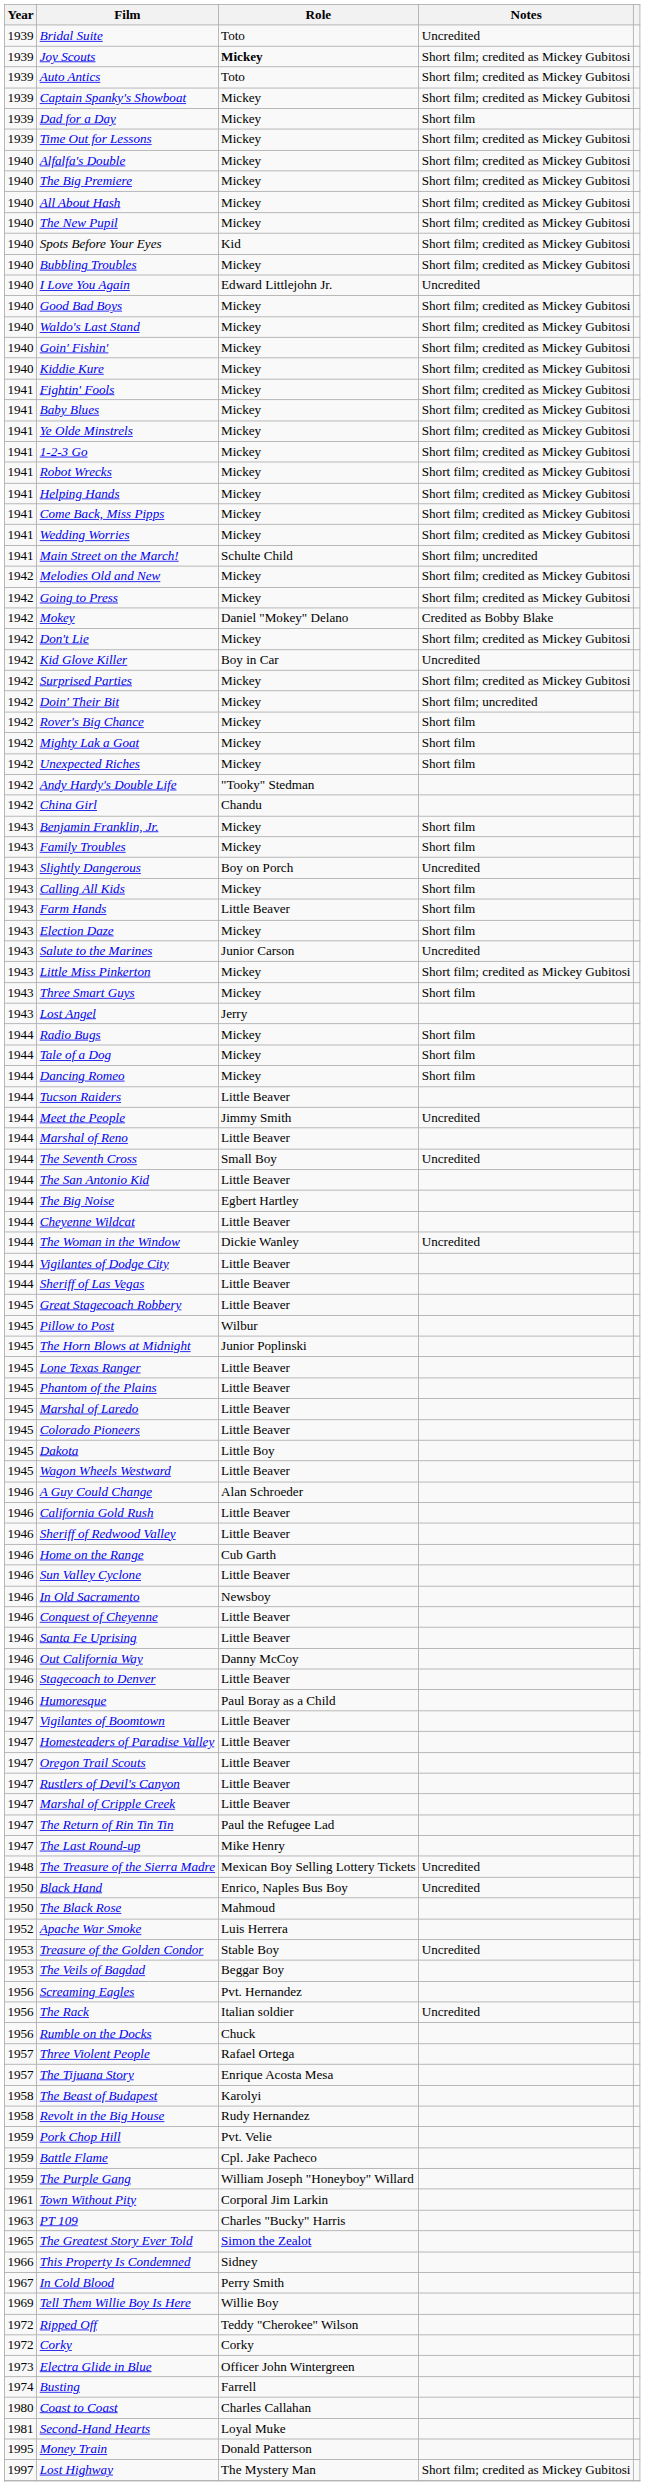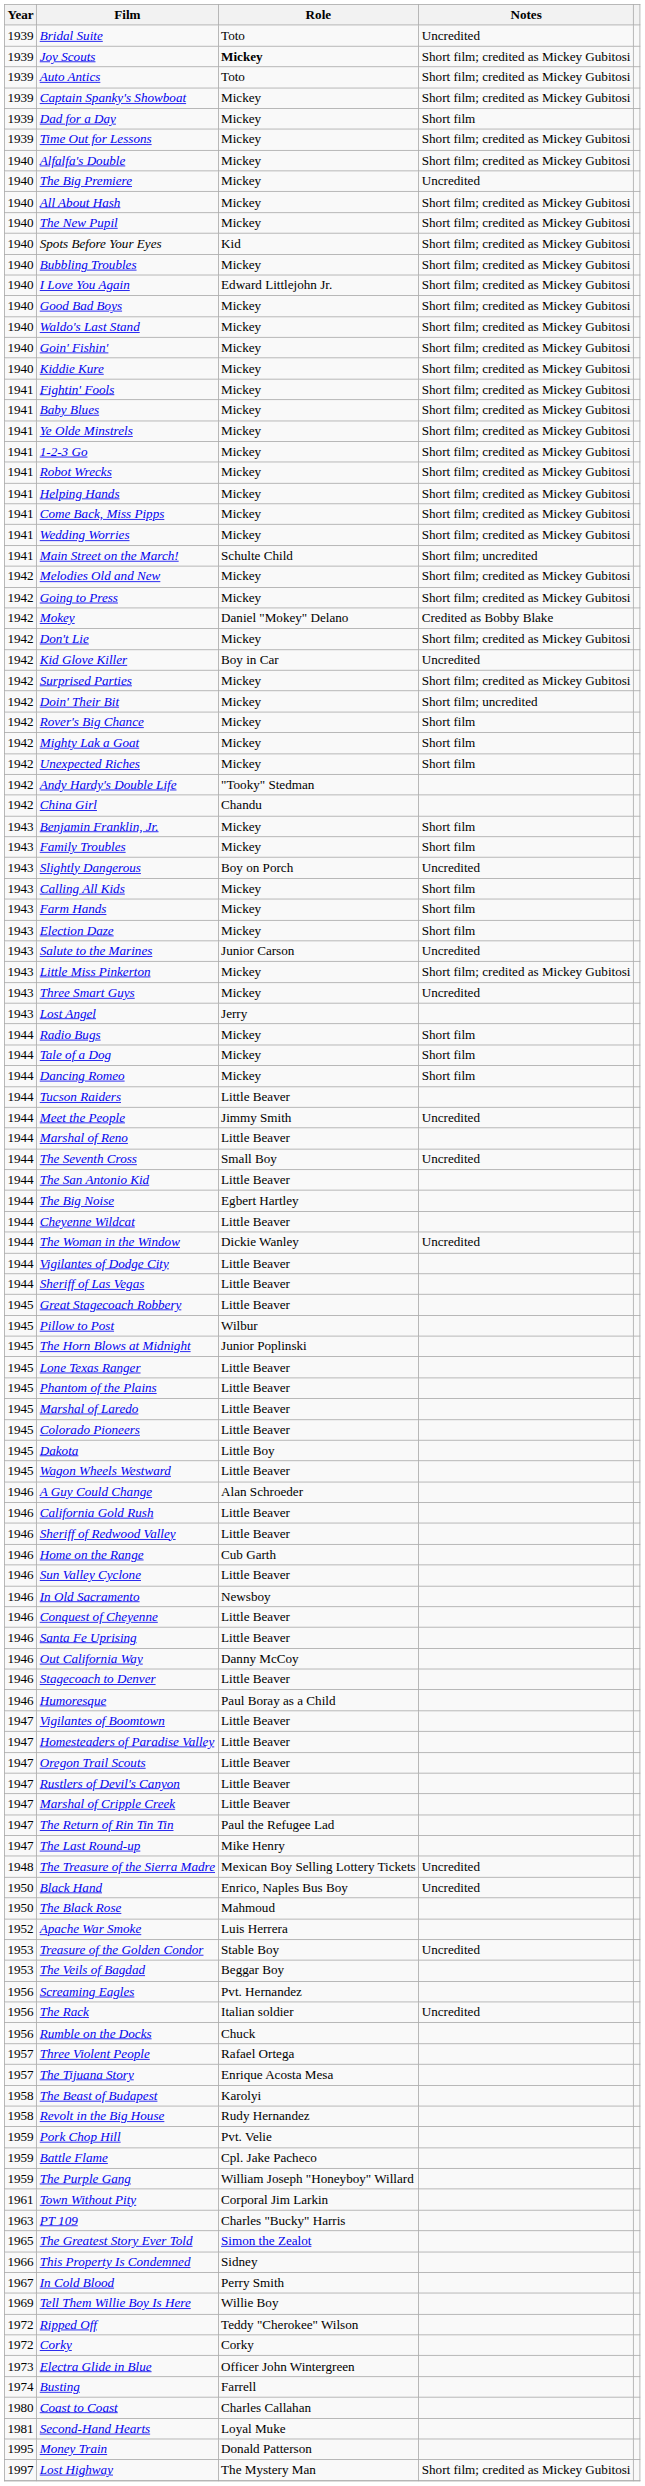 <table class="wikitable sortable">
 <tr style="text-align:center;">
 <th>Year</th>
 <th>Film</th>
 <th>Role</th>
 <th>Notes</th>
 <th></th>
 </tr>
 <tr>
 <td>1939</td>
 <td><em><a href='#'>Bridal Suite</a></em></td>
 <td>Toto</td>
 <td>Uncredited</td>
 <td></td>
 </tr>
 <tr>
 <td>1939</td>
 <td><em><a href='#'>Joy Scouts</a></em></td>
 <td><strong>Mickey</strong></td>
 <td>Short film; credited as Mickey Gubitosi</td>
 <td></td>
 </tr>
 <tr>
 <td>1939</td>
 <td><em><a href='#'>Auto Antics</a></em></td>
 <td>Toto</td>
 <td>Short film; credited as Mickey Gubitosi</td>
 <td></td>
 </tr>
 <tr>
 <td>1939</td>
 <td><em><a href='#'>Captain Spanky's Showboat</a></em></td>
 <td>Mickey</td>
 <td>Short film; credited as Mickey Gubitosi</td>
 <td></td>
 </tr>
 <tr>
 <td>1939</td>
 <td><em><a href='#'>Dad for a Day</a></em></td>
 <td>Mickey</td>
 <td>Short film</td>
 <td></td>
 </tr>
 <tr>
 <td>1939</td>
 <td><em><a href='#'>Time Out for Lessons</a></em></td>
 <td>Mickey</td>
 <td>Short film; credited as Mickey Gubitosi</td>
 <td></td>
 </tr>
 <tr>
 <td>1940</td>
 <td><em><a href='#'>Alfalfa's Double</a></em></td>
 <td>Mickey</td>
 <td>Short film; credited as Mickey Gubitosi</td>
 <td></td>
 </tr>
 <tr>
 <td>1940</td>
 <td><em><a href='#'>The Big Premiere</a></em></td>
 <td>Mickey</td>
-<td>Short film; credited as Mickey Gubitosi</td>
+<td>Uncredited</td>
 <td></td>
 </tr>
 <tr>
 <td>1940</td>
 <td><em><a href='#'>All About Hash</a></em></td>
 <td>Mickey</td>
 <td>Short film; credited as Mickey Gubitosi</td>
 <td></td>
 </tr>
 <tr>
 <td>1940</td>
 <td><em><a href='#'>The New Pupil</a></em></td>
 <td>Mickey</td>
 <td>Short film; credited as Mickey Gubitosi</td>
 <td></td>
 </tr>
 <tr>
 <td>1940</td>
 <td><em>Spots Before Your Eyes</em></td>
 <td>Kid</td>
 <td>Short film; credited as Mickey Gubitosi</td>
 <td></td>
 </tr>
 <tr>
 <td>1940</td>
 <td><em><a href='#'>Bubbling Troubles</a></em></td>
 <td>Mickey</td>
 <td>Short film; credited as Mickey Gubitosi</td>
 <td></td>
 </tr>
 <tr>
 <td>1940</td>
 <td><em><a href='#'>I Love You Again</a></em></td>
 <td>Edward Littlejohn Jr.</td>
-<td>Uncredited</td>
+<td>Short film; credited as Mickey Gubitosi</td>
 <td></td>
 </tr>
 <tr>
 <td>1940</td>
 <td><em><a href='#'>Good Bad Boys</a></em></td>
 <td>Mickey</td>
 <td>Short film; credited as Mickey Gubitosi</td>
 <td></td>
 </tr>
 <tr>
 <td>1940</td>
 <td><em><a href='#'>Waldo's Last Stand</a></em></td>
 <td>Mickey</td>
 <td>Short film; credited as Mickey Gubitosi</td>
 <td></td>
 </tr>
 <tr>
 <td>1940</td>
 <td><em><a href='#'>Goin' Fishin'</a></em></td>
 <td>Mickey</td>
 <td>Short film; credited as Mickey Gubitosi</td>
 <td></td>
 </tr>
 <tr>
 <td>1940</td>
 <td><em><a href='#'>Kiddie Kure</a></em></td>
 <td>Mickey</td>
 <td>Short film; credited as Mickey Gubitosi</td>
 <td></td>
 </tr>
 <tr>
 <td>1941</td>
 <td><em><a href='#'>Fightin' Fools</a></em></td>
 <td>Mickey</td>
 <td>Short film; credited as Mickey Gubitosi</td>
 <td></td>
 </tr>
 <tr>
 <td>1941</td>
 <td><em><a href='#'>Baby Blues</a></em></td>
 <td>Mickey</td>
 <td>Short film; credited as Mickey Gubitosi</td>
 <td></td>
 </tr>
 <tr>
 <td>1941</td>
 <td><em><a href='#'>Ye Olde Minstrels</a></em></td>
 <td>Mickey</td>
 <td>Short film; credited as Mickey Gubitosi</td>
 <td></td>
 </tr>
 <tr>
 <td>1941</td>
 <td><em><a href='#'>1-2-3 Go</a></em></td>
 <td>Mickey</td>
 <td>Short film; credited as Mickey Gubitosi</td>
 <td></td>
 </tr>
 <tr>
 <td>1941</td>
 <td><em><a href='#'>Robot Wrecks</a></em></td>
 <td>Mickey</td>
 <td>Short film; credited as Mickey Gubitosi</td>
 <td></td>
 </tr>
 <tr>
 <td>1941</td>
 <td><em><a href='#'>Helping Hands</a></em></td>
 <td>Mickey</td>
 <td>Short film; credited as Mickey Gubitosi</td>
 <td></td>
 </tr>
 <tr>
 <td>1941</td>
 <td><em><a href='#'>Come Back, Miss Pipps</a></em></td>
 <td>Mickey</td>
 <td>Short film; credited as Mickey Gubitosi</td>
 <td></td>
 </tr>
 <tr>
 <td>1941</td>
 <td><em><a href='#'>Wedding Worries</a></em></td>
 <td>Mickey</td>
 <td>Short film; credited as Mickey Gubitosi</td>
 <td></td>
 </tr>
 <tr>
 <td>1941</td>
 <td><em><a href='#'>Main Street on the March!</a></em></td>
 <td>Schulte Child</td>
 <td>Short film; uncredited</td>
 <td></td>
 </tr>
 <tr>
 <td>1942</td>
 <td><em><a href='#'>Melodies Old and New</a></em></td>
 <td>Mickey</td>
 <td>Short film; credited as Mickey Gubitosi</td>
 <td></td>
 </tr>
 <tr>
 <td>1942</td>
 <td><em><a href='#'>Going to Press</a></em></td>
 <td>Mickey</td>
 <td>Short film; credited as Mickey Gubitosi</td>
 <td></td>
 </tr>
 <tr>
 <td>1942</td>
 <td><em><a href='#'>Mokey</a></em></td>
 <td>Daniel "Mokey" Delano</td>
 <td>Credited as Bobby Blake</td>
 <td></td>
 </tr>
 <tr>
 <td>1942</td>
 <td><em><a href='#'>Don't Lie</a></em></td>
 <td>Mickey</td>
 <td>Short film; credited as Mickey Gubitosi</td>
 <td></td>
 </tr>
 <tr>
 <td>1942</td>
 <td><em><a href='#'>Kid Glove Killer</a></em></td>
 <td>Boy in Car</td>
 <td>Uncredited</td>
 <td></td>
 </tr>
 <tr>
 <td>1942</td>
 <td><em><a href='#'>Surprised Parties</a></em></td>
 <td>Mickey</td>
 <td>Short film; credited as Mickey Gubitosi</td>
 <td></td>
 </tr>
 <tr>
 <td>1942</td>
 <td><em><a href='#'>Doin' Their Bit</a></em></td>
 <td>Mickey</td>
 <td>Short film; uncredited</td>
 <td></td>
 </tr>
 <tr>
 <td>1942</td>
 <td><em><a href='#'>Rover's Big Chance</a></em></td>
 <td>Mickey</td>
 <td>Short film</td>
 <td></td>
 </tr>
 <tr>
 <td>1942</td>
 <td><em><a href='#'>Mighty Lak a Goat</a></em></td>
 <td>Mickey</td>
 <td>Short film</td>
 <td></td>
 </tr>
 <tr>
 <td>1942</td>
 <td><em><a href='#'>Unexpected Riches</a></em></td>
 <td>Mickey</td>
 <td>Short film</td>
 <td></td>
 </tr>
 <tr>
 <td>1942</td>
 <td><em><a href='#'>Andy Hardy's Double Life</a></em></td>
 <td>"Tooky" Stedman</td>
 <td></td>
 <td></td>
 </tr>
 <tr>
 <td>1942</td>
 <td><em><a href='#'>China Girl</a></em></td>
 <td>Chandu</td>
 <td></td>
 <td></td>
 </tr>
 <tr>
 <td>1943</td>
 <td><em><a href='#'>Benjamin Franklin, Jr.</a></em></td>
 <td>Mickey</td>
 <td>Short film</td>
 <td></td>
 </tr>
 <tr>
 <td>1943</td>
 <td><em><a href='#'>Family Troubles</a></em></td>
 <td>Mickey</td>
 <td>Short film</td>
 <td></td>
 </tr>
 <tr>
 <td>1943</td>
 <td><em><a href='#'>Slightly Dangerous</a></em></td>
 <td>Boy on Porch</td>
 <td>Uncredited</td>
 <td></td>
 </tr>
 <tr>
 <td>1943</td>
 <td><em><a href='#'>Calling All Kids</a></em></td>
 <td>Mickey</td>
 <td>Short film</td>
 <td></td>
 </tr>
 <tr>
 <td>1943</td>
 <td><em><a href='#'>Farm Hands</a></em></td>
-<td>Little Beaver</td>
+<td>Mickey</td>
 <td>Short film</td>
 <td></td>
 </tr>
 <tr>
 <td>1943</td>
 <td><em><a href='#'>Election Daze</a></em></td>
 <td>Mickey</td>
 <td>Short film</td>
 <td></td>
 </tr>
 <tr>
 <td>1943</td>
 <td><em><a href='#'>Salute to the Marines</a></em></td>
 <td>Junior Carson</td>
 <td>Uncredited</td>
 <td></td>
 </tr>
 <tr>
 <td>1943</td>
 <td><em><a href='#'>Little Miss Pinkerton</a></em></td>
 <td>Mickey</td>
 <td>Short film; credited as Mickey Gubitosi</td>
 <td></td>
 </tr>
 <tr>
 <td>1943</td>
 <td><em><a href='#'>Three Smart Guys</a></em></td>
 <td>Mickey</td>
-<td>Short film</td>
+<td>Uncredited</td>
 <td></td>
 </tr>
 <tr>
 <td>1943</td>
 <td><em><a href='#'>Lost Angel</a></em></td>
 <td>Jerry</td>
 <td></td>
 <td></td>
 </tr>
 <tr>
 <td>1944</td>
 <td><em><a href='#'>Radio Bugs</a></em></td>
 <td>Mickey</td>
 <td>Short film</td>
 <td></td>
 </tr>
 <tr>
 <td>1944</td>
 <td><em><a href='#'>Tale of a Dog</a></em></td>
 <td>Mickey</td>
 <td>Short film</td>
 <td></td>
 </tr>
 <tr>
 <td>1944</td>
 <td><em><a href='#'>Dancing Romeo</a></em></td>
 <td>Mickey</td>
 <td>Short film</td>
 <td></td>
 </tr>
 <tr>
 <td>1944</td>
 <td><em><a href='#'>Tucson Raiders</a></em></td>
 <td>Little Beaver</td>
 <td></td>
 <td></td>
 </tr>
 <tr>
 <td>1944</td>
 <td><em><a href='#'>Meet the People</a></em></td>
 <td>Jimmy Smith</td>
 <td>Uncredited</td>
 <td></td>
 </tr>
 <tr>
 <td>1944</td>
 <td><em><a href='#'>Marshal of Reno</a></em></td>
 <td>Little Beaver</td>
 <td></td>
 <td></td>
 </tr>
 <tr>
 <td>1944</td>
 <td><em><a href='#'>The Seventh Cross</a></em></td>
 <td>Small Boy</td>
 <td>Uncredited</td>
 <td></td>
 </tr>
 <tr>
 <td>1944</td>
 <td><em><a href='#'>The San Antonio Kid</a></em></td>
 <td>Little Beaver</td>
 <td></td>
 <td></td>
 </tr>
 <tr>
 <td>1944</td>
 <td><em><a href='#'>The Big Noise</a></em></td>
 <td>Egbert Hartley</td>
 <td></td>
 <td></td>
 </tr>
 <tr>
 <td>1944</td>
 <td><em><a href='#'>Cheyenne Wildcat</a></em></td>
 <td>Little Beaver</td>
 <td></td>
 <td></td>
 </tr>
 <tr>
 <td>1944</td>
 <td><em><a href='#'>The Woman in the Window</a></em></td>
 <td>Dickie Wanley</td>
 <td>Uncredited</td>
 <td></td>
 </tr>
 <tr>
 <td>1944</td>
 <td><em><a href='#'>Vigilantes of Dodge City</a></em></td>
 <td>Little Beaver</td>
 <td></td>
 <td></td>
 </tr>
 <tr>
 <td>1944</td>
 <td><em><a href='#'>Sheriff of Las Vegas</a></em></td>
 <td>Little Beaver</td>
 <td></td>
 <td></td>
 </tr>
 <tr>
 <td>1945</td>
 <td><em><a href='#'>Great Stagecoach Robbery</a></em></td>
 <td>Little Beaver</td>
 <td></td>
 <td></td>
 </tr>
 <tr>
 <td>1945</td>
 <td><em><a href='#'>Pillow to Post</a></em></td>
 <td>Wilbur</td>
 <td></td>
 <td></td>
 </tr>
 <tr>
 <td>1945</td>
 <td><em><a href='#'>The Horn Blows at Midnight</a></em></td>
 <td>Junior Poplinski</td>
 <td></td>
 <td></td>
 </tr>
 <tr>
 <td>1945</td>
 <td><em><a href='#'>Lone Texas Ranger</a></em></td>
 <td>Little Beaver</td>
 <td></td>
 <td></td>
 </tr>
 <tr>
 <td>1945</td>
 <td><em><a href='#'>Phantom of the Plains</a></em></td>
 <td>Little Beaver</td>
 <td></td>
 <td></td>
 </tr>
 <tr>
 <td>1945</td>
 <td><em><a href='#'>Marshal of Laredo</a></em></td>
 <td>Little Beaver</td>
 <td></td>
 <td></td>
 </tr>
 <tr>
 <td>1945</td>
 <td><em><a href='#'>Colorado Pioneers</a></em></td>
 <td>Little Beaver</td>
 <td></td>
 <td></td>
 </tr>
 <tr>
 <td>1945</td>
 <td><em><a href='#'>Dakota</a></em></td>
 <td>Little Boy</td>
 <td></td>
 <td></td>
 </tr>
 <tr>
 <td>1945</td>
 <td><em><a href='#'>Wagon Wheels Westward</a></em></td>
 <td>Little Beaver</td>
 <td></td>
 <td></td>
 </tr>
 <tr>
 <td>1946</td>
 <td><em><a href='#'>A Guy Could Change</a></em></td>
 <td>Alan Schroeder</td>
 <td></td>
 <td></td>
 </tr>
 <tr>
 <td>1946</td>
 <td><em><a href='#'>California Gold Rush</a></em></td>
 <td>Little Beaver</td>
 <td></td>
 <td></td>
 </tr>
 <tr>
 <td>1946</td>
 <td><em><a href='#'>Sheriff of Redwood Valley</a></em></td>
 <td>Little Beaver</td>
 <td></td>
 <td></td>
 </tr>
 <tr>
 <td>1946</td>
 <td><em><a href='#'>Home on the Range</a></em></td>
 <td>Cub Garth</td>
 <td></td>
 <td></td>
 </tr>
 <tr>
 <td>1946</td>
 <td><em><a href='#'>Sun Valley Cyclone</a></em></td>
 <td>Little Beaver</td>
 <td></td>
 <td></td>
 </tr>
 <tr>
 <td>1946</td>
 <td><em><a href='#'>In Old Sacramento</a></em></td>
 <td>Newsboy</td>
 <td></td>
 <td></td>
 </tr>
 <tr>
 <td>1946</td>
 <td><em><a href='#'>Conquest of Cheyenne</a></em></td>
 <td>Little Beaver</td>
 <td></td>
 <td></td>
 </tr>
 <tr>
 <td>1946</td>
 <td><em><a href='#'>Santa Fe Uprising</a></em></td>
 <td>Little Beaver</td>
 <td></td>
 <td></td>
 </tr>
 <tr>
 <td>1946</td>
 <td><em><a href='#'>Out California Way</a></em></td>
 <td>Danny McCoy</td>
 <td></td>
 <td></td>
 </tr>
 <tr>
 <td>1946</td>
 <td><em><a href='#'>Stagecoach to Denver</a></em></td>
 <td>Little Beaver</td>
 <td></td>
 <td></td>
 </tr>
 <tr>
 <td>1946</td>
 <td><em><a href='#'>Humoresque</a></em></td>
 <td>Paul Boray as a Child</td>
 <td></td>
 <td></td>
 </tr>
 <tr>
 <td>1947</td>
 <td><em><a href='#'>Vigilantes of Boomtown</a></em></td>
 <td>Little Beaver</td>
 <td></td>
 <td></td>
 </tr>
 <tr>
 <td>1947</td>
 <td><em><a href='#'>Homesteaders of Paradise Valley</a></em></td>
 <td>Little Beaver</td>
 <td></td>
 <td></td>
 </tr>
 <tr>
 <td>1947</td>
 <td><em><a href='#'>Oregon Trail Scouts</a></em></td>
 <td>Little Beaver</td>
 <td></td>
 <td></td>
 </tr>
 <tr>
 <td>1947</td>
 <td><em><a href='#'>Rustlers of Devil's Canyon</a></em></td>
 <td>Little Beaver</td>
 <td></td>
 <td></td>
 </tr>
 <tr>
 <td>1947</td>
 <td><em><a href='#'>Marshal of Cripple Creek</a></em></td>
 <td>Little Beaver</td>
 <td></td>
 <td></td>
 </tr>
 <tr>
 <td>1947</td>
 <td><em><a href='#'>The Return of Rin Tin Tin</a></em></td>
 <td>Paul the Refugee Lad</td>
 <td></td>
 <td></td>
 </tr>
 <tr>
 <td>1947</td>
 <td><em><a href='#'>The Last Round-up</a></em></td>
 <td>Mike Henry</td>
 <td></td>
 <td></td>
 </tr>
 <tr>
 <td>1948</td>
 <td><em><a href='#'>The Treasure of the Sierra Madre</a></em></td>
 <td>Mexican Boy Selling Lottery Tickets</td>
 <td>Uncredited</td>
 <td></td>
 </tr>
 <tr>
 <td>1950</td>
 <td><em><a href='#'>Black Hand</a></em></td>
 <td>Enrico, Naples Bus Boy</td>
 <td>Uncredited</td>
 <td></td>
 </tr>
 <tr>
 <td>1950</td>
 <td><em><a href='#'>The Black Rose</a></em></td>
 <td>Mahmoud</td>
 <td></td>
 <td></td>
 </tr>
 <tr>
 <td>1952</td>
 <td><em><a href='#'>Apache War Smoke</a></em></td>
 <td>Luis Herrera</td>
 <td></td>
 <td></td>
 </tr>
 <tr>
 <td>1953</td>
 <td><em><a href='#'>Treasure of the Golden Condor</a></em></td>
 <td>Stable Boy</td>
 <td>Uncredited</td>
 <td></td>
 </tr>
 <tr>
 <td>1953</td>
 <td><em><a href='#'>The Veils of Bagdad</a></em></td>
 <td>Beggar Boy</td>
 <td></td>
 <td></td>
 </tr>
 <tr>
 <td>1956</td>
 <td><em><a href='#'>Screaming Eagles</a></em></td>
 <td>Pvt. Hernandez</td>
 <td></td>
 <td></td>
 </tr>
 <tr>
 <td>1956</td>
 <td><em><a href='#'>The Rack</a></em></td>
 <td>Italian soldier</td>
 <td>Uncredited</td>
 <td></td>
 </tr>
 <tr>
 <td>1956</td>
 <td><em><a href='#'>Rumble on the Docks</a></em></td>
 <td>Chuck</td>
 <td></td>
 <td></td>
 </tr>
 <tr>
 <td>1957</td>
 <td><em><a href='#'>Three Violent People</a></em></td>
 <td>Rafael Ortega</td>
 <td></td>
 <td></td>
 </tr>
 <tr>
 <td>1957</td>
 <td><em><a href='#'>The Tijuana Story</a></em></td>
 <td>Enrique Acosta Mesa</td>
 <td></td>
 <td></td>
 </tr>
 <tr>
 <td>1958</td>
 <td><em><a href='#'>The Beast of Budapest</a></em></td>
 <td>Karolyi</td>
 <td></td>
 <td></td>
 </tr>
 <tr>
 <td>1958</td>
 <td><em><a href='#'>Revolt in the Big House</a></em></td>
 <td>Rudy Hernandez</td>
 <td></td>
 <td></td>
 </tr>
 <tr>
 <td>1959</td>
 <td><em><a href='#'>Pork Chop Hill</a></em></td>
 <td>Pvt. Velie</td>
 <td></td>
 <td></td>
 </tr>
 <tr>
 <td>1959</td>
 <td><em><a href='#'>Battle Flame</a></em></td>
 <td>Cpl. Jake Pacheco</td>
 <td></td>
 <td></td>
 </tr>
 <tr>
 <td>1959</td>
 <td><em><a href='#'>The Purple Gang</a></em></td>
 <td>William Joseph "Honeyboy" Willard</td>
 <td></td>
 <td></td>
 </tr>
 <tr>
 <td>1961</td>
 <td><em><a href='#'>Town Without Pity</a></em></td>
 <td>Corporal Jim Larkin</td>
 <td></td>
 <td></td>
 </tr>
 <tr>
 <td>1963</td>
 <td><em><a href='#'>PT 109</a></em></td>
 <td>Charles "Bucky" Harris</td>
 <td></td>
 <td></td>
 </tr>
 <tr>
 <td>1965</td>
 <td><em><a href='#'>The Greatest Story Ever Told</a></em></td>
 <td><a href='#'>Simon the Zealot</a></td>
 <td></td>
 <td></td>
 </tr>
 <tr>
 <td>1966</td>
 <td><em><a href='#'>This Property Is Condemned</a></em></td>
 <td>Sidney</td>
 <td></td>
 <td></td>
 </tr>
 <tr>
 <td>1967</td>
 <td><em><a href='#'>In Cold Blood</a></em></td>
 <td>Perry Smith</td>
 <td></td>
 <td></td>
 </tr>
 <tr>
 <td>1969</td>
 <td><em><a href='#'>Tell Them Willie Boy Is Here</a></em></td>
 <td>Willie Boy</td>
 <td></td>
 <td></td>
 </tr>
 <tr>
 <td>1972</td>
 <td><em><a href='#'>Ripped Off</a></em></td>
 <td>Teddy "Cherokee" Wilson</td>
 <td></td>
 <td></td>
 </tr>
 <tr>
 <td>1972</td>
 <td><em><a href='#'>Corky</a></em></td>
 <td>Corky</td>
 <td></td>
 <td></td>
 </tr>
 <tr>
 <td>1973</td>
 <td><em><a href='#'>Electra Glide in Blue</a></em></td>
 <td>Officer John Wintergreen</td>
 <td></td>
 <td></td>
 </tr>
 <tr>
 <td>1974</td>
 <td><em><a href='#'>Busting</a></em></td>
 <td>Farrell</td>
 <td></td>
 <td></td>
 </tr>
 <tr>
 <td>1980</td>
 <td><em><a href='#'>Coast to Coast</a></em></td>
 <td>Charles Callahan</td>
 <td></td>
 <td></td>
 </tr>
 <tr>
 <td>1981</td>
 <td><em><a href='#'>Second-Hand Hearts</a></em></td>
 <td>Loyal Muke</td>
 <td></td>
 <td></td>
 </tr>
 <tr>
 <td>1995</td>
 <td><em><a href='#'>Money Train</a></em></td>
 <td>Donald Patterson</td>
 <td></td>
 <td></td>
 </tr>
 <tr>
 <td>1997</td>
 <td><em><a href='#'>Lost Highway</a></em></td>
 <td>The Mystery Man</td>
 <td>Short film; credited as Mickey Gubitosi</td>
 <td></td>
 </tr>
 <tr>
 </tr>
 </table>
